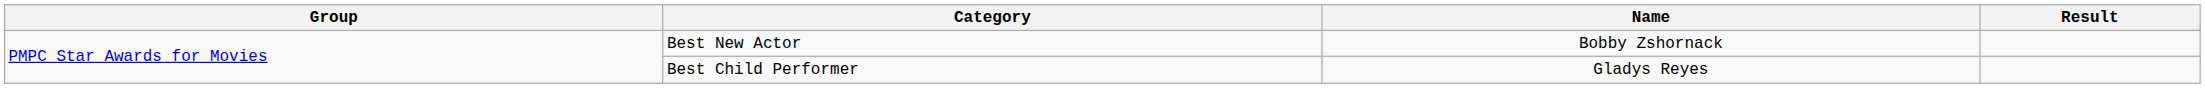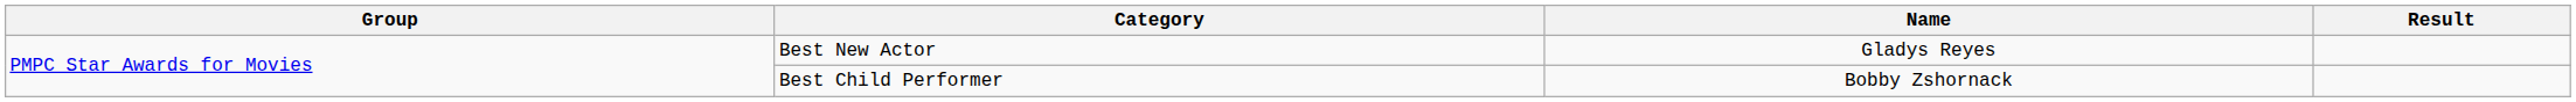 <table | width="90%" class="wikitable sortable">
 <tr>
 <th width="30%">Group</th>
 <th width="30%">Category</th>
 <th width="30%">Name</th>
 <th width="10%">Result</th>
 </tr>
 <tr>
 <td rowspan="2" align="left"><a href='#'>PMPC Star Awards for Movies</a></td>
 <td>Best New Actor</td>
-<td align="center">Bobby Zshornack</td>
+<td align="center">Gladys Reyes</td>
 <td></td>
 </tr>
 <tr>
 <td>Best Child Performer</td>
-<td align="center">Gladys Reyes</td>
+<td align="center">Bobby Zshornack</td>
 <td></td>
 </tr>
 </table>
